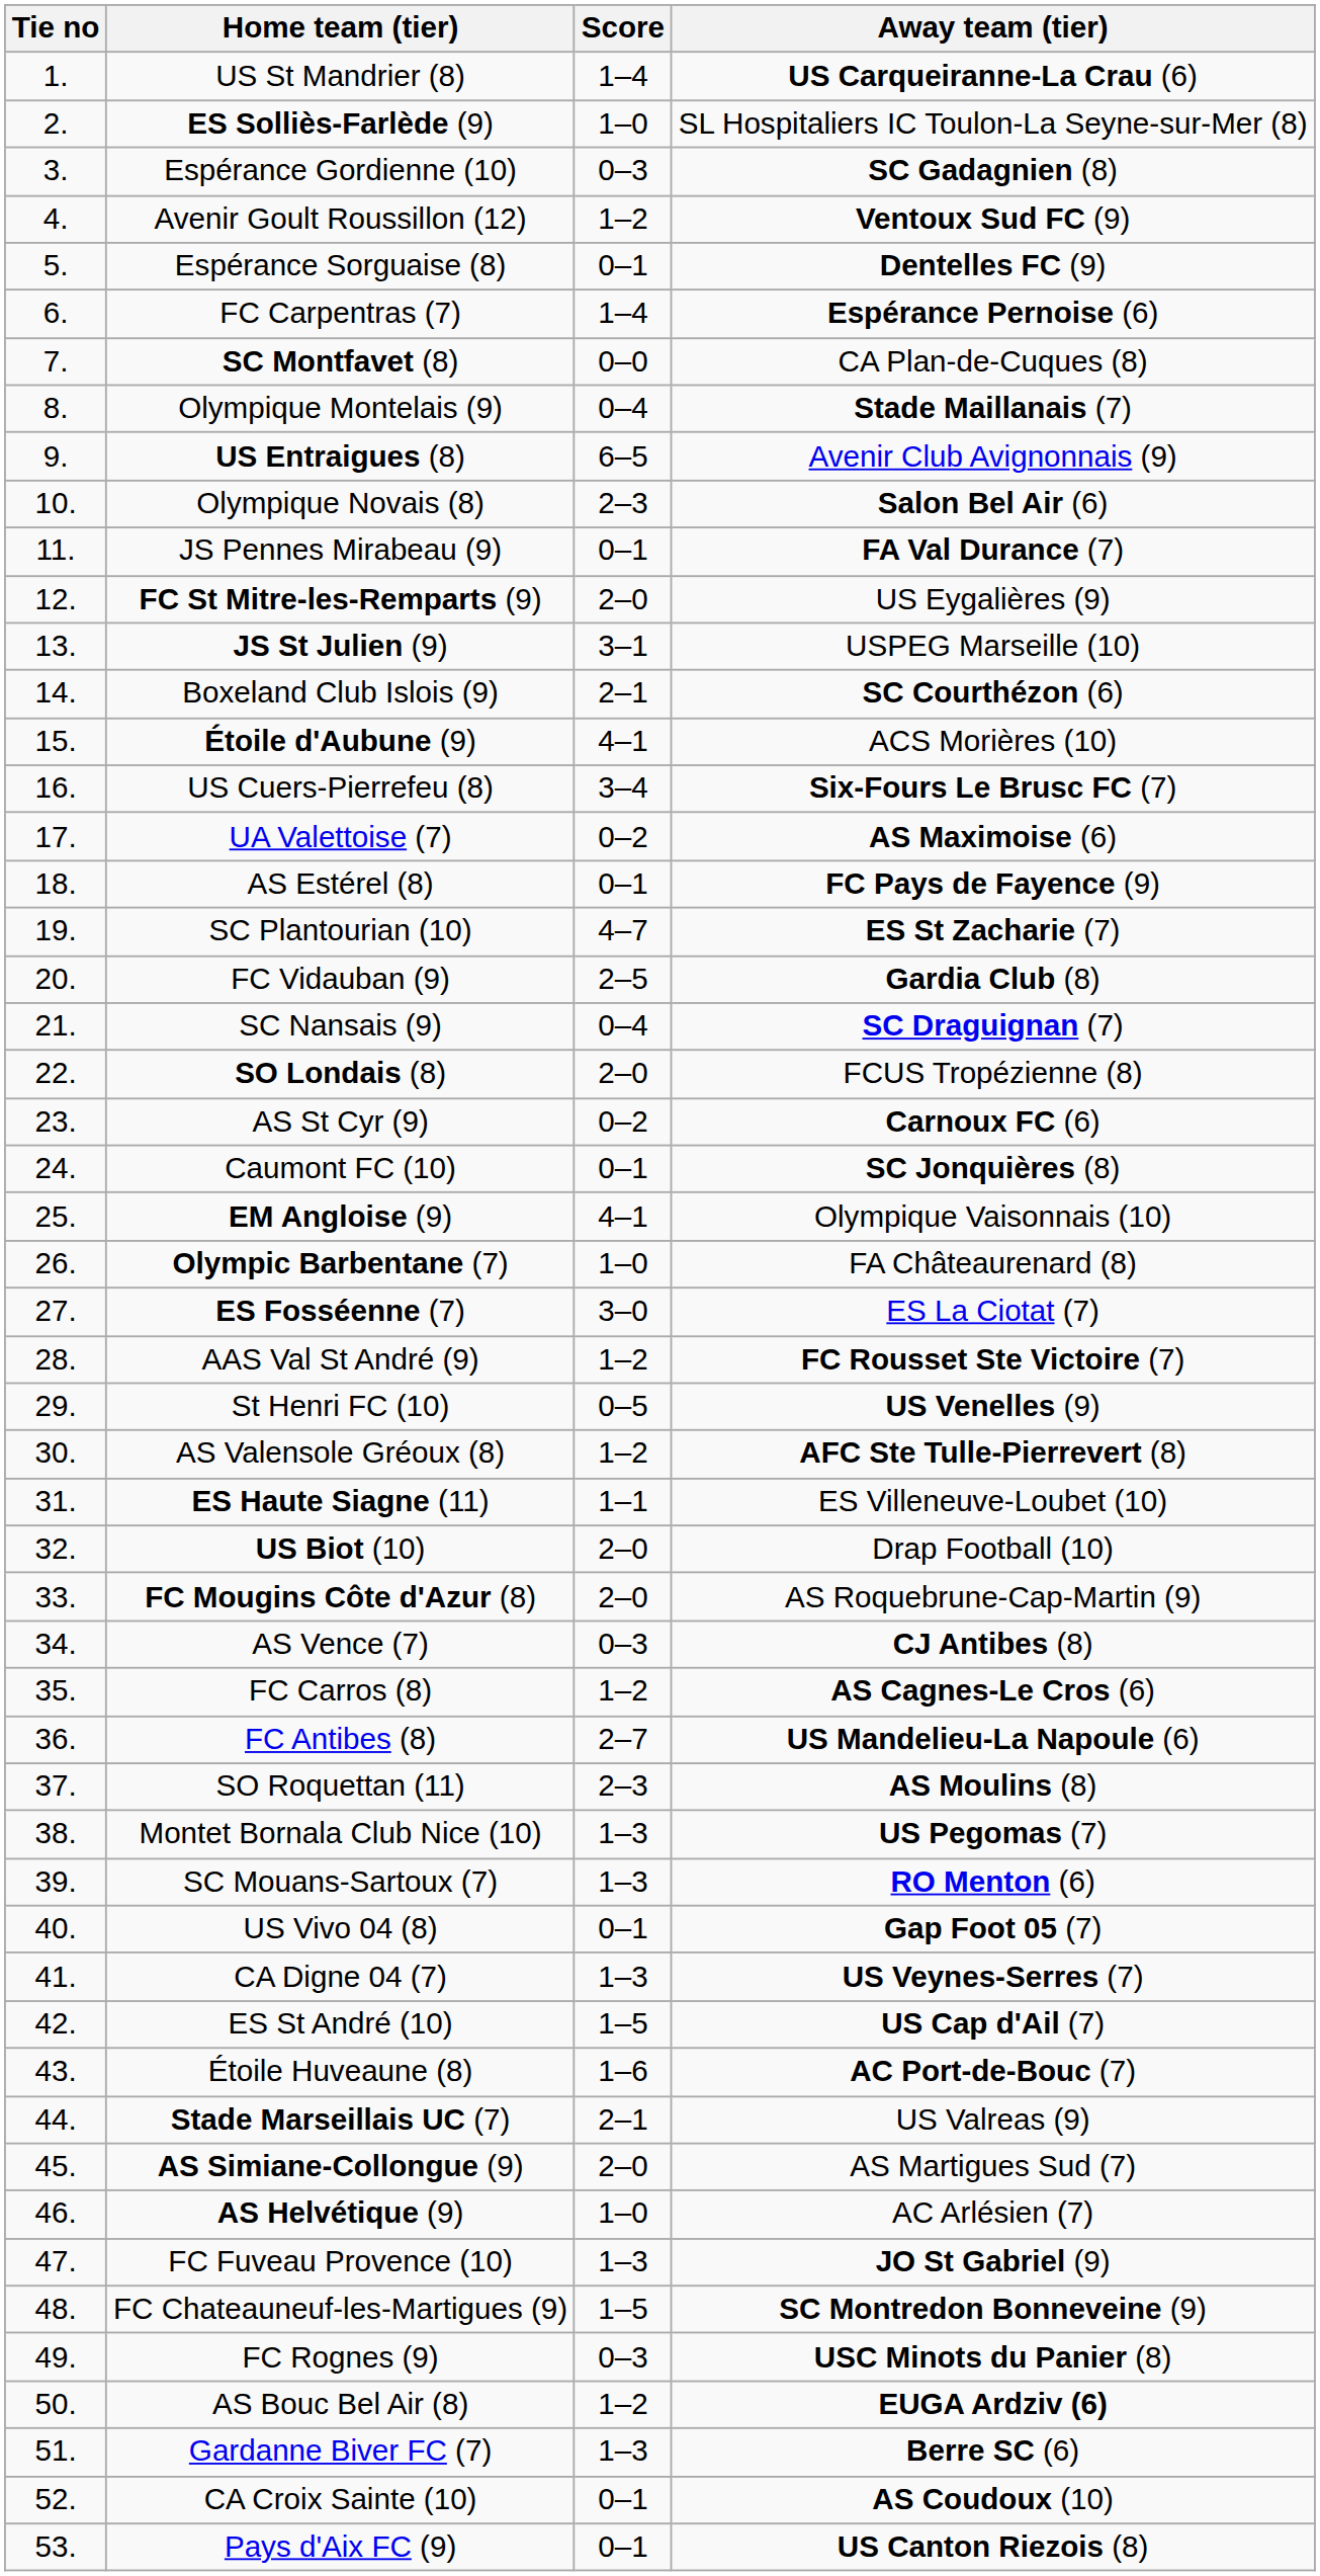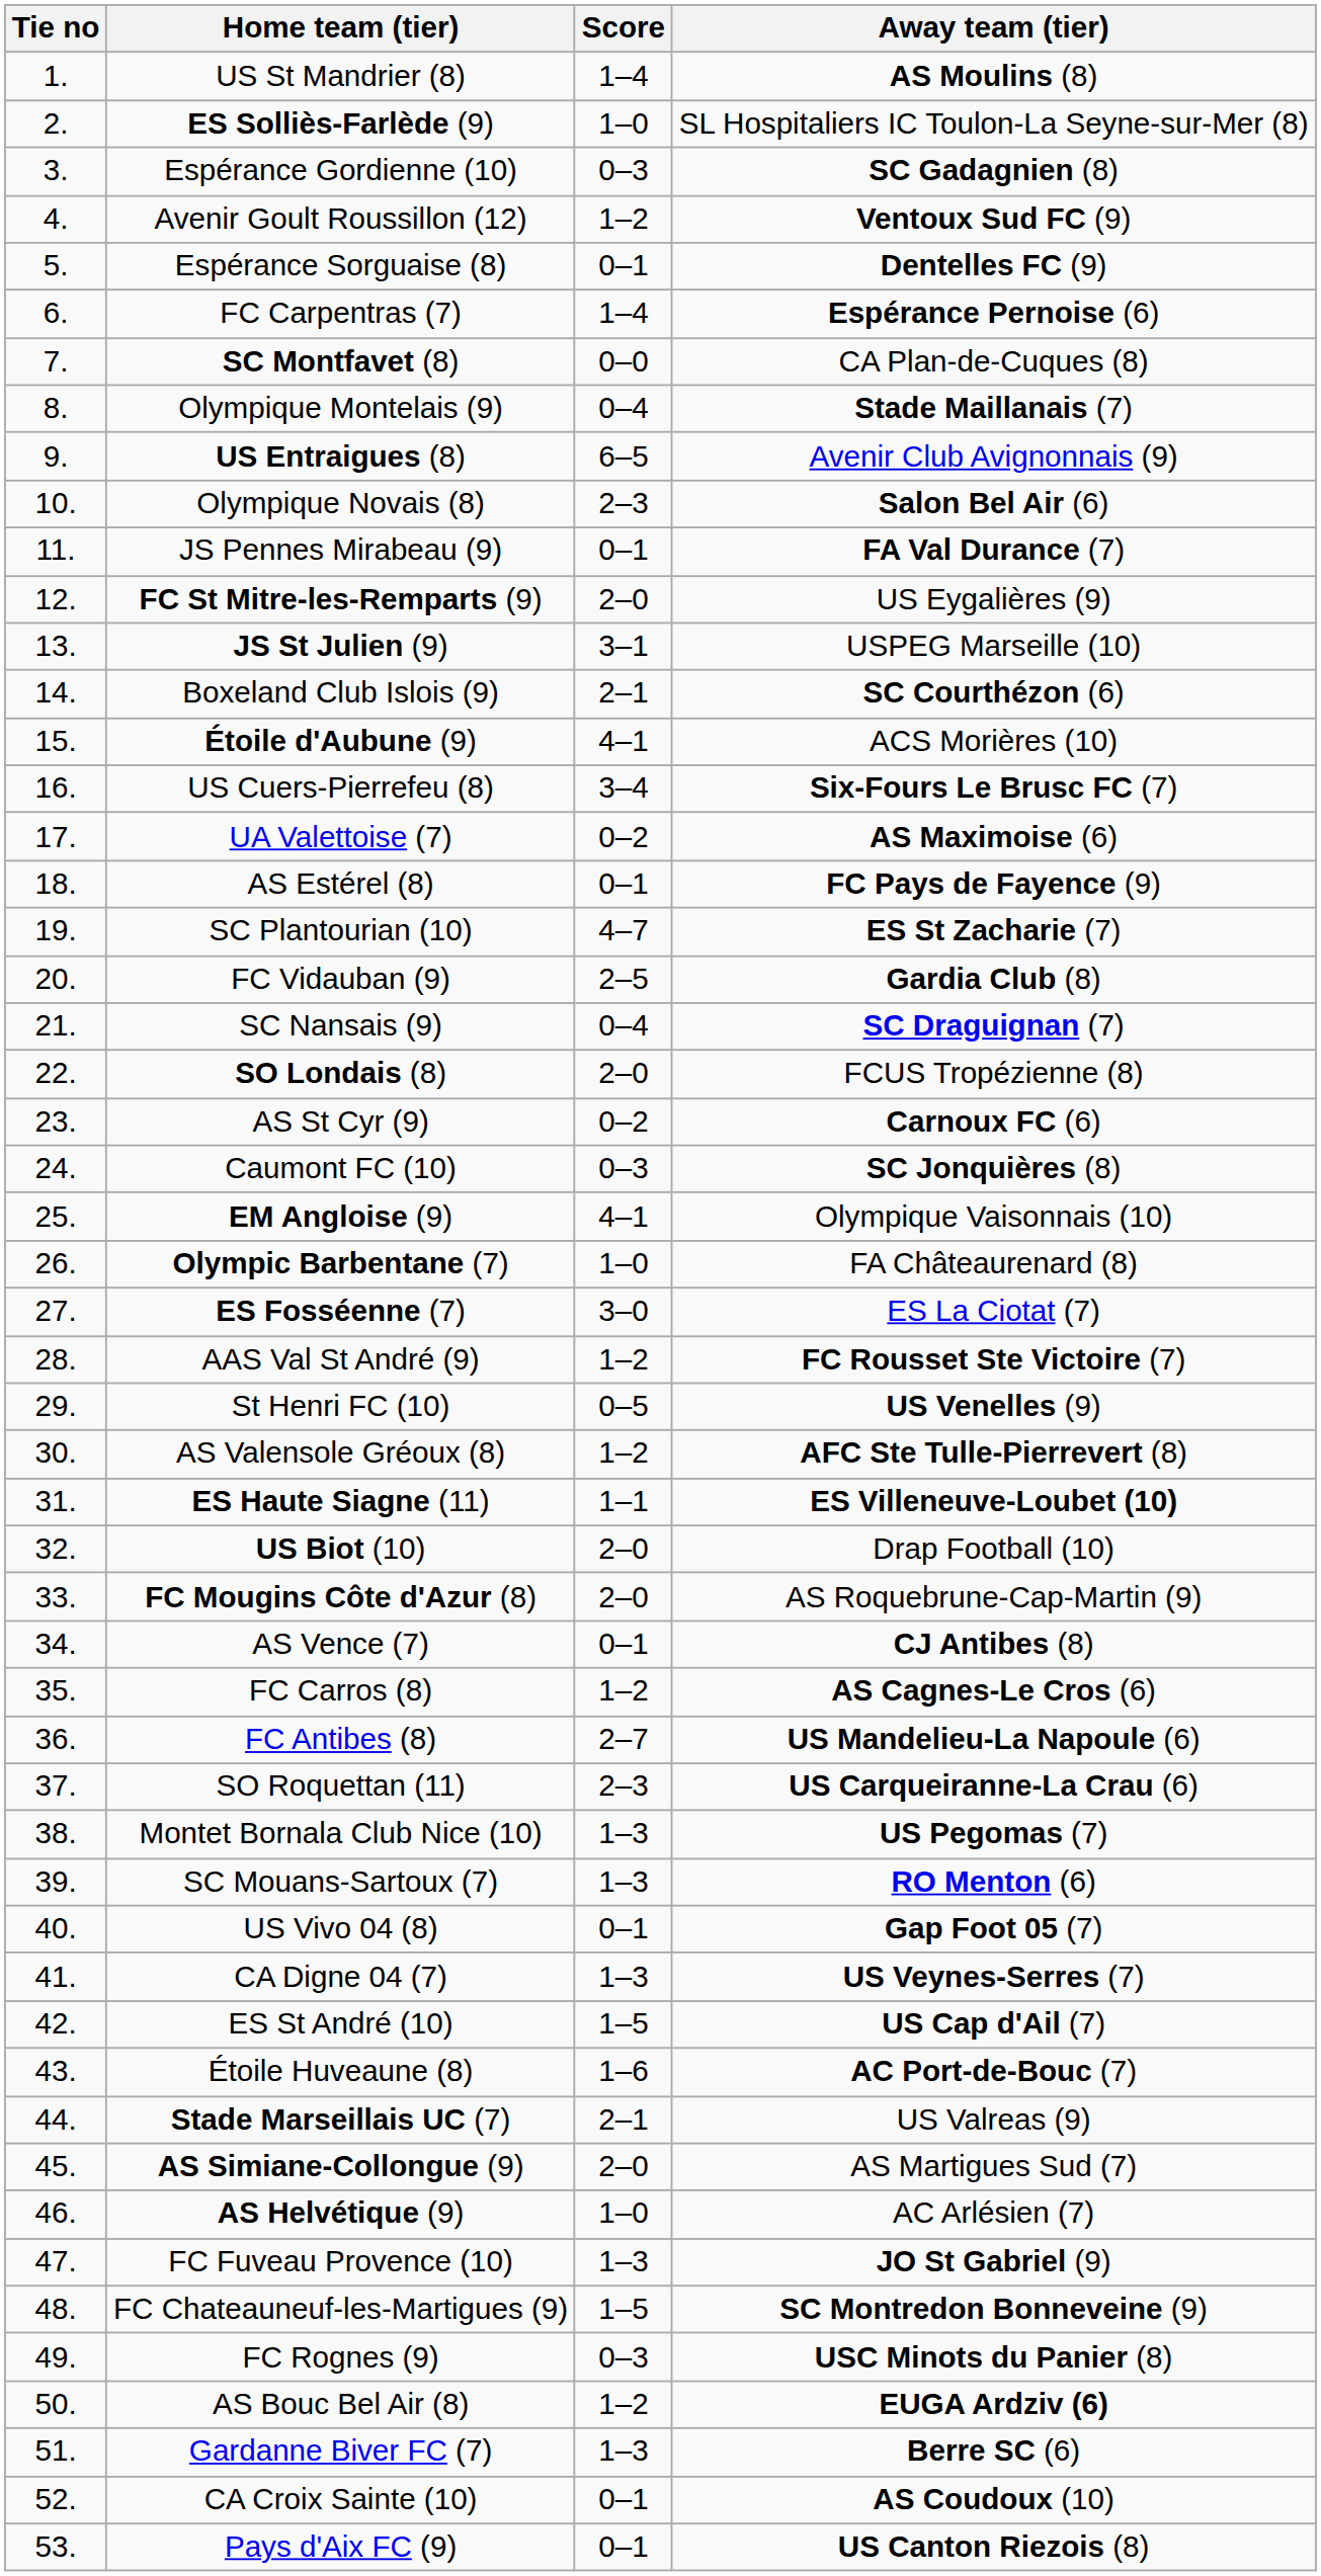 <table class="wikitable" style="text-align: center">
 <tr>
 <th>Tie no</th>
 <th>Home team (tier)</th>
 <th>Score</th>
 <th>Away team (tier)</th>
 </tr>
 <tr>
 <td>1.</td>
 <td>US St Mandrier (8)</td>
 <td>1–4</td>
-<td><strong>US Carqueiranne-La Crau</strong> (6)</td>
+<td><strong>AS Moulins</strong> (8)</td>
 </tr>
 <tr>
 <td>2.</td>
 <td><strong>ES Solliès-Farlède</strong> (9)</td>
 <td>1–0</td>
 <td>SL Hospitaliers IC Toulon-La Seyne-sur-Mer (8)</td>
 </tr>
 <tr>
 <td>3.</td>
 <td>Espérance Gordienne (10)</td>
 <td>0–3 </td>
 <td><strong>SC Gadagnien</strong> (8)</td>
 </tr>
 <tr>
 <td>4.</td>
 <td>Avenir Goult Roussillon (12)</td>
 <td>1–2 </td>
 <td><strong>Ventoux Sud FC</strong> (9)</td>
 </tr>
 <tr>
 <td>5.</td>
 <td>Espérance Sorguaise (8)</td>
 <td>0–1</td>
 <td><strong>Dentelles FC</strong> (9)</td>
 </tr>
 <tr>
 <td>6.</td>
 <td>FC Carpentras (7)</td>
 <td>1–4</td>
 <td><strong>Espérance Pernoise</strong> (6)</td>
 </tr>
 <tr>
 <td>7.</td>
 <td><strong>SC Montfavet</strong> (8)</td>
 <td>0–0 </td>
 <td>CA Plan-de-Cuques (8)</td>
 </tr>
 <tr>
 <td>8.</td>
 <td>Olympique Montelais (9)</td>
 <td>0–4</td>
 <td><strong>Stade Maillanais</strong> (7)</td>
 </tr>
 <tr>
 <td>9.</td>
 <td><strong>US Entraigues</strong> (8)</td>
 <td>6–5 </td>
 <td><a href='#'>Avenir Club Avignonnais</a> (9)</td>
 </tr>
 <tr>
 <td>10.</td>
 <td>Olympique Novais (8)</td>
 <td>2–3</td>
 <td><strong>Salon Bel Air</strong> (6)</td>
 </tr>
 <tr>
 <td>11.</td>
 <td>JS Pennes Mirabeau (9)</td>
 <td>0–1 </td>
 <td><strong>FA Val Durance</strong> (7)</td>
 </tr>
 <tr>
 <td>12.</td>
 <td><strong>FC St Mitre-les-Remparts</strong> (9)</td>
 <td>2–0</td>
 <td>US Eygalières (9)</td>
 </tr>
 <tr>
 <td>13.</td>
 <td><strong>JS St Julien</strong> (9)</td>
 <td>3–1</td>
 <td>USPEG Marseille (10)</td>
 </tr>
 <tr>
 <td>14.</td>
 <td>Boxeland Club Islois (9)</td>
 <td>2–1</td>
 <td><strong>SC Courthézon</strong> (6)</td>
 </tr>
 <tr>
 <td>15.</td>
 <td><strong>Étoile d'Aubune</strong> (9)</td>
 <td>4–1</td>
 <td>ACS Morières (10)</td>
 </tr>
 <tr>
 <td>16.</td>
 <td>US Cuers-Pierrefeu (8)</td>
 <td>3–4</td>
 <td><strong>Six-Fours Le Brusc FC</strong> (7)</td>
 </tr>
 <tr>
 <td>17.</td>
 <td><a href='#'>UA Valettoise</a> (7)</td>
 <td>0–2 </td>
 <td><strong>AS Maximoise</strong> (6)</td>
 </tr>
 <tr>
 <td>18.</td>
 <td>AS Estérel (8)</td>
 <td>0–1</td>
 <td><strong>FC Pays de Fayence</strong> (9)</td>
 </tr>
 <tr>
 <td>19.</td>
 <td>SC Plantourian (10)</td>
 <td>4–7</td>
 <td><strong>ES St Zacharie</strong> (7)</td>
 </tr>
 <tr>
 <td>20.</td>
 <td>FC Vidauban (9)</td>
 <td>2–5</td>
 <td><strong>Gardia Club</strong> (8)</td>
 </tr>
 <tr>
 <td>21.</td>
 <td>SC Nansais (9)</td>
 <td>0–4</td>
 <td><strong><a href='#'>SC Draguignan</a></strong> (7)</td>
 </tr>
 <tr>
 <td>22.</td>
 <td><strong>SO Londais</strong> (8)</td>
 <td>2–0</td>
 <td>FCUS Tropézienne (8)</td>
 </tr>
 <tr>
 <td>23.</td>
 <td>AS St Cyr (9)</td>
 <td>0–2</td>
 <td><strong>Carnoux FC</strong> (6)</td>
 </tr>
 <tr>
 <td>24.</td>
 <td>Caumont FC (10)</td>
-<td>0–1 </td>
+<td>0–3</td>
 <td><strong>SC Jonquières</strong> (8)</td>
 </tr>
 <tr>
 <td>25.</td>
 <td><strong>EM Angloise</strong> (9)</td>
 <td>4–1</td>
 <td>Olympique Vaisonnais (10)</td>
 </tr>
 <tr>
 <td>26.</td>
 <td><strong>Olympic Barbentane</strong> (7)</td>
 <td>1–0</td>
 <td>FA Châteaurenard (8)</td>
 </tr>
 <tr>
 <td>27.</td>
 <td><strong>ES Fosséenne</strong> (7)</td>
 <td>3–0</td>
 <td><a href='#'>ES La Ciotat</a> (7)</td>
 </tr>
 <tr>
 <td>28.</td>
 <td>AAS Val St André (9)</td>
 <td>1–2</td>
 <td><strong>FC Rousset Ste Victoire</strong> (7)</td>
 </tr>
 <tr>
 <td>29.</td>
 <td>St Henri FC (10)</td>
 <td>0–5</td>
 <td><strong>US Venelles</strong> (9)</td>
 </tr>
 <tr>
 <td>30.</td>
 <td>AS Valensole Gréoux (8)</td>
 <td>1–2 </td>
 <td><strong>AFC Ste Tulle-Pierrevert</strong> (8)</td>
 </tr>
 <tr>
 <td>31.</td>
 <td><strong>ES Haute Siagne</strong> (11)</td>
 <td>1–1 </td>
-<td>ES Villeneuve-Loubet (10)</td>
+<td><strong>ES Villeneuve-Loubet (10)</strong></td>
 </tr>
 <tr>
 <td>32.</td>
 <td><strong>US Biot</strong> (10)</td>
 <td>2–0</td>
 <td>Drap Football (10)</td>
 </tr>
 <tr>
 <td>33.</td>
 <td><strong>FC Mougins Côte d'Azur</strong> (8)</td>
 <td>2–0</td>
 <td>AS Roquebrune-Cap-Martin (9)</td>
 </tr>
 <tr>
 <td>34.</td>
 <td>AS Vence (7)</td>
-<td>0–3</td>
+<td>0–1 </td>
 <td><strong>CJ Antibes</strong> (8)</td>
 </tr>
 <tr>
 <td>35.</td>
 <td>FC Carros (8)</td>
 <td>1–2</td>
 <td><strong>AS Cagnes-Le Cros</strong> (6)</td>
 </tr>
 <tr>
 <td>36.</td>
 <td><a href='#'>FC Antibes</a> (8)</td>
 <td>2–7</td>
 <td><strong>US Mandelieu-La Napoule</strong> (6)</td>
 </tr>
 <tr>
 <td>37.</td>
 <td>SO Roquettan (11)</td>
 <td>2–3</td>
-<td><strong>AS Moulins</strong> (8)</td>
+<td><strong>US Carqueiranne-La Crau</strong> (6)</td>
 </tr>
 <tr>
 <td>38.</td>
 <td>Montet Bornala Club Nice (10)</td>
 <td>1–3</td>
 <td><strong>US Pegomas</strong> (7)</td>
 </tr>
 <tr>
 <td>39.</td>
 <td>SC Mouans-Sartoux (7)</td>
 <td>1–3</td>
 <td><strong><a href='#'>RO Menton</a></strong> (6)</td>
 </tr>
 <tr>
 <td>40.</td>
 <td>US Vivo 04 (8)</td>
 <td>0–1</td>
 <td><strong>Gap Foot 05</strong> (7)</td>
 </tr>
 <tr>
 <td>41.</td>
 <td>CA Digne 04 (7)</td>
 <td>1–3 </td>
 <td><strong>US Veynes-Serres</strong> (7)</td>
 </tr>
 <tr>
 <td>42.</td>
 <td>ES St André (10)</td>
 <td>1–5</td>
 <td><strong>US Cap d'Ail</strong> (7)</td>
 </tr>
 <tr>
 <td>43.</td>
 <td>Étoile Huveaune (8)</td>
 <td>1–6</td>
 <td><strong>AC Port-de-Bouc</strong> (7)</td>
 </tr>
 <tr>
 <td>44.</td>
 <td><strong>Stade Marseillais UC</strong> (7)</td>
 <td>2–1</td>
 <td>US Valreas (9)</td>
 </tr>
 <tr>
 <td>45.</td>
 <td><strong>AS Simiane-Collongue</strong> (9)</td>
 <td>2–0</td>
 <td>AS Martigues Sud (7)</td>
 </tr>
 <tr>
 <td>46.</td>
 <td><strong>AS Helvétique</strong> (9)</td>
 <td>1–0 </td>
 <td>AC Arlésien (7)</td>
 </tr>
 <tr>
 <td>47.</td>
 <td>FC Fuveau Provence (10)</td>
 <td>1–3</td>
 <td><strong>JO St Gabriel</strong> (9)</td>
 </tr>
 <tr>
 <td>48.</td>
 <td>FC Chateauneuf-les-Martigues (9)</td>
 <td>1–5</td>
 <td><strong>SC Montredon Bonneveine</strong> (9)</td>
 </tr>
 <tr>
 <td>49.</td>
 <td>FC Rognes (9)</td>
 <td>0–3</td>
 <td><strong>USC Minots du Panier</strong> (8)</td>
 </tr>
 <tr>
 <td>50.</td>
 <td>AS Bouc Bel Air (8)</td>
 <td>1–2</td>
 <td><strong>EUGA Ardziv (6)</strong></td>
 </tr>
 <tr>
 <td>51.</td>
 <td><a href='#'>Gardanne Biver FC</a> (7)</td>
 <td>1–3</td>
 <td><strong>Berre SC</strong> (6)</td>
 </tr>
 <tr>
 <td>52.</td>
 <td>CA Croix Sainte (10)</td>
 <td>0–1</td>
 <td><strong>AS Coudoux</strong> (10)</td>
 </tr>
 <tr>
 <td>53.</td>
 <td><a href='#'>Pays d'Aix FC</a> (9)</td>
 <td>0–1</td>
 <td><strong>US Canton Riezois</strong> (8)</td>
 </tr>
 </table>
